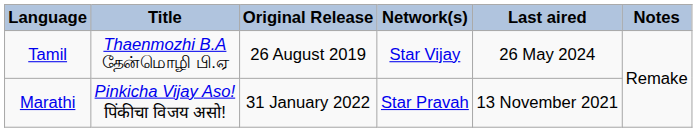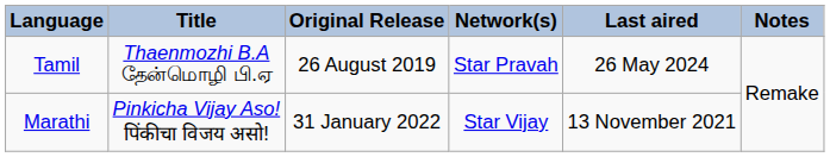 <table class="wikitable" style="text-align:center;">
 <tr>
 <th style="background:LightSteelBlue">Language</th>
 <th style="background:LightSteelBlue">Title</th>
 <th style="background:LightSteelBlue">Original Release</th>
 <th style="background:LightSteelBlue">Network(s)</th>
 <th style="background:LightSteelBlue">Last aired</th>
 <th style="background:LightSteelBlue">Notes</th>
 </tr>
 <tr>
 <td><a href='#'>Tamil</a></td>
 <td><em><a href='#'>Thaenmozhi B.A</a></em> <br> தேன்மொழி பி.ஏ</td>
 <td>26 August 2019</td>
-<td><a href='#'>Star Vijay</a></td>
+<td><a href='#'>Star Pravah</a></td>
 <td>26 May 2024</td>
 <td rowspan="2">Remake</td>
 </tr>
 <tr>
 <td><a href='#'>Marathi</a></td>
 <td><em><a href='#'>Pinkicha Vijay Aso!</a></em> <br> पिंकीचा विजय असो!</td>
 <td>31 January 2022</td>
-<td><a href='#'>Star Pravah</a></td>
+<td><a href='#'>Star Vijay</a></td>
 <td>13 November 2021</td>
 </tr>
 </table>
